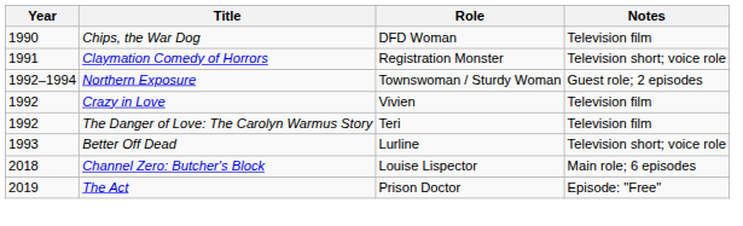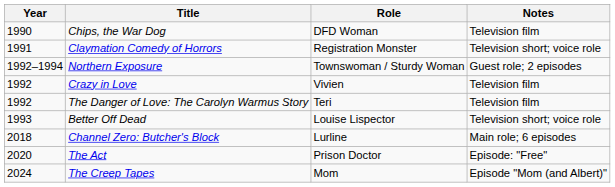 <table class="wikitable">
 <tr>
 <th>Year</th>
 <th>Title</th>
 <th>Role</th>
 <th>Notes</th>
 </tr>
 <tr>
 <td>1990</td>
 <td><em>Chips, the War Dog</em></td>
 <td>DFD Woman</td>
 <td>Television film</td>
 </tr>
 <tr>
 <td>1991</td>
 <td><em><a href='#'>Claymation Comedy of Horrors</a></em></td>
 <td>Registration Monster</td>
 <td>Television short; voice role</td>
 </tr>
 <tr>
 <td>1992–1994</td>
 <td><em><a href='#'>Northern Exposure</a></em></td>
 <td>Townswoman / Sturdy Woman</td>
 <td>Guest role; 2 episodes</td>
 </tr>
 <tr>
 <td>1992</td>
 <td><em><a href='#'>Crazy in Love</a></em></td>
 <td>Vivien</td>
 <td>Television film</td>
 </tr>
 <tr>
 <td>1992</td>
 <td><em>The Danger of Love: The Carolyn Warmus Story</em></td>
 <td>Teri</td>
 <td>Television film</td>
 </tr>
 <tr>
 <td>1993</td>
 <td><em>Better Off Dead</em></td>
-<td>Lurline</td>
+<td>Louise Lispector</td>
 <td>Television short; voice role</td>
 </tr>
 <tr>
 <td>2018</td>
 <td><em><a href='#'>Channel Zero: Butcher's Block</a></em></td>
-<td>Louise Lispector</td>
+<td>Lurline</td>
 <td>Main role; 6 episodes</td>
 </tr>
 <tr>
-<td>2019</td>
+<td>2020</td>
 <td><em><a href='#'>The Act</a></em></td>
 <td>Prison Doctor</td>
 <td>Episode: "Free"</td>
 </tr>
+<tr>
+<td>2024</td>
+<td><em><a href='#'>The Creep Tapes</a></em></td>
+<td>Mom</td>
+<td>Episode "Mom (and Albert)"</td>
+</tr>
 </table>
